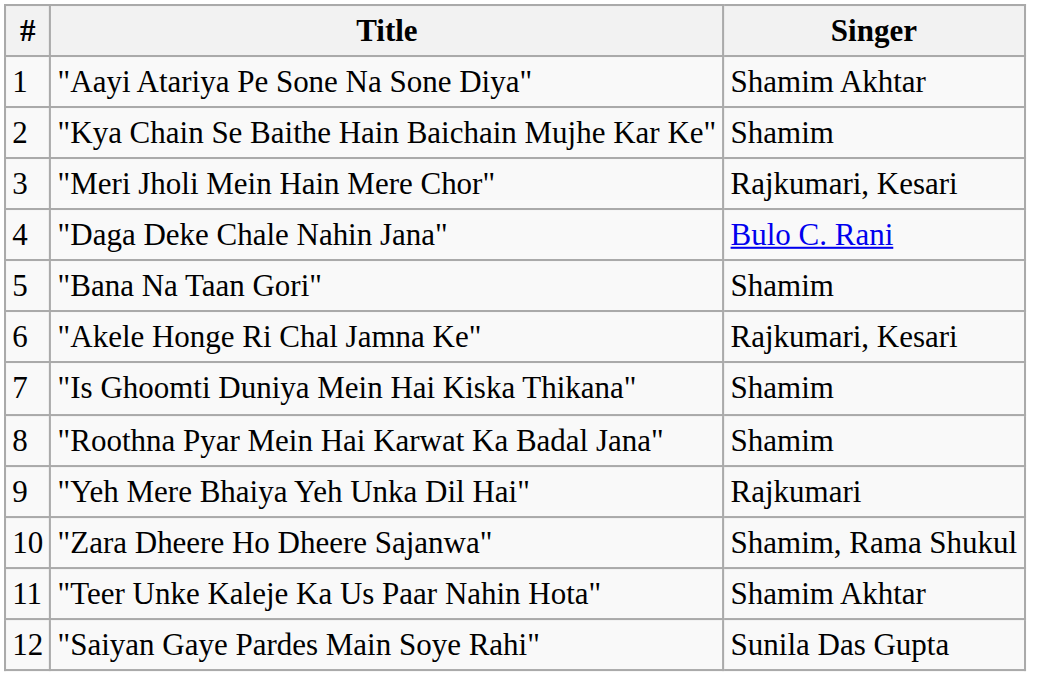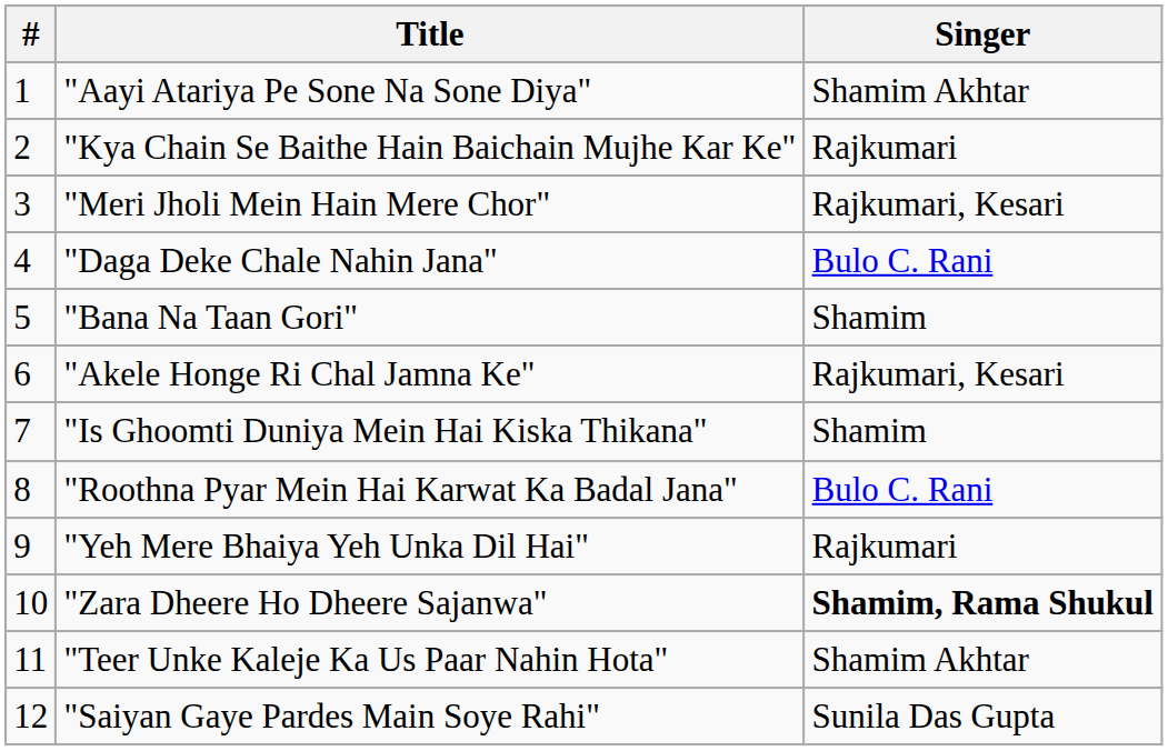 <table class="wikitable" style="font-size:95%;">
 <tr>
 <th>#</th>
 <th>Title</th>
 <th>Singer</th>
 </tr>
 <tr>
 <td>1</td>
 <td>"Aayi Atariya Pe Sone Na Sone Diya"</td>
 <td>Shamim Akhtar</td>
 </tr>
 <tr>
 <td>2</td>
 <td>"Kya Chain Se Baithe Hain Baichain Mujhe Kar Ke"</td>
-<td>Shamim</td>
+<td>Rajkumari</td>
 </tr>
 <tr>
 <td>3</td>
 <td>"Meri Jholi Mein Hain Mere Chor"</td>
 <td>Rajkumari, Kesari</td>
 </tr>
 <tr>
 <td>4</td>
 <td>"Daga Deke Chale Nahin Jana"</td>
 <td><a href='#'>Bulo C. Rani</a></td>
 </tr>
 <tr>
 <td>5</td>
 <td>"Bana Na Taan Gori"</td>
 <td>Shamim</td>
 </tr>
 <tr>
 <td>6</td>
 <td>"Akele Honge Ri Chal Jamna Ke"</td>
 <td>Rajkumari, Kesari</td>
 </tr>
 <tr>
 <td>7</td>
 <td>"Is Ghoomti Duniya Mein Hai Kiska Thikana"</td>
 <td>Shamim</td>
 </tr>
 <tr>
 <td>8</td>
 <td>"Roothna Pyar Mein Hai Karwat Ka Badal Jana"</td>
-<td>Shamim</td>
+<td><a href='#'>Bulo C. Rani</a></td>
 </tr>
 <tr>
 <td>9</td>
 <td>"Yeh Mere Bhaiya Yeh Unka Dil Hai"</td>
 <td>Rajkumari</td>
 </tr>
 <tr>
 <td>10</td>
 <td>"Zara Dheere Ho Dheere Sajanwa"</td>
-<td>Shamim, Rama Shukul</td>
+<td><strong>Shamim, Rama Shukul</strong></td>
 </tr>
 <tr>
 <td>11</td>
 <td>"Teer Unke Kaleje Ka Us Paar Nahin Hota"</td>
 <td>Shamim Akhtar</td>
 </tr>
 <tr>
 <td>12</td>
 <td>"Saiyan Gaye Pardes Main Soye Rahi"</td>
 <td>Sunila Das Gupta</td>
 </tr>
 </table>
